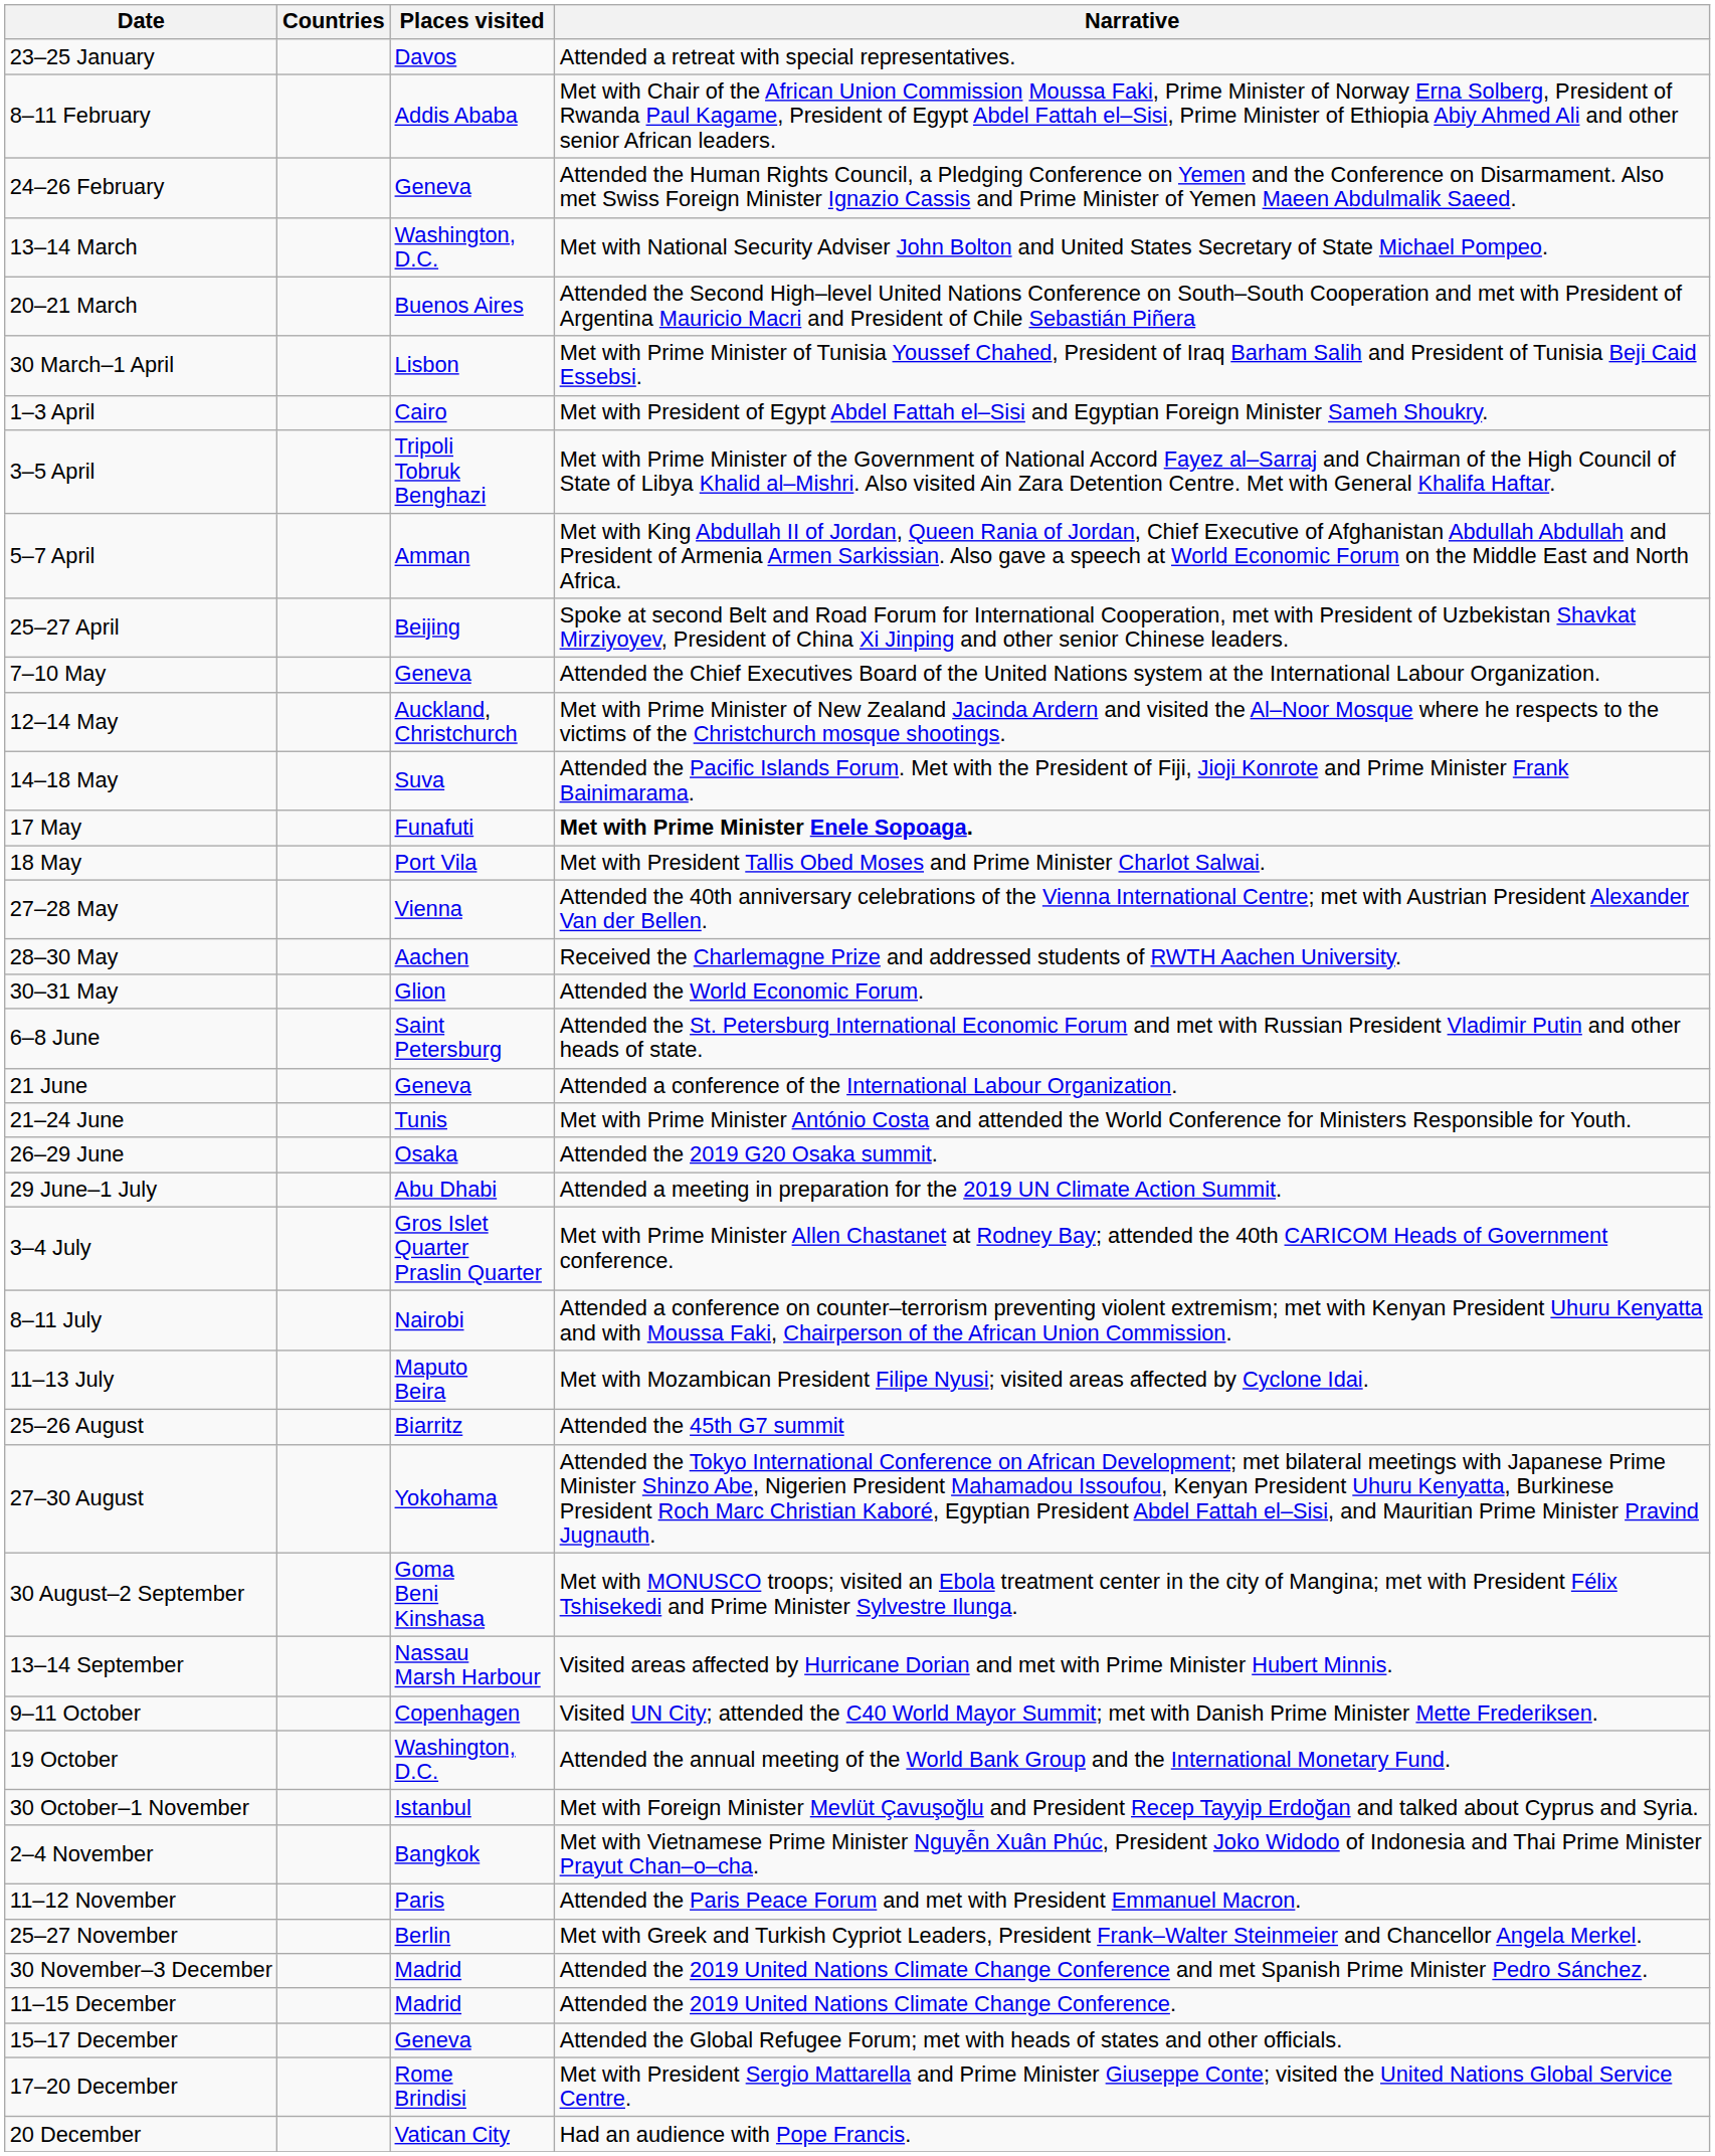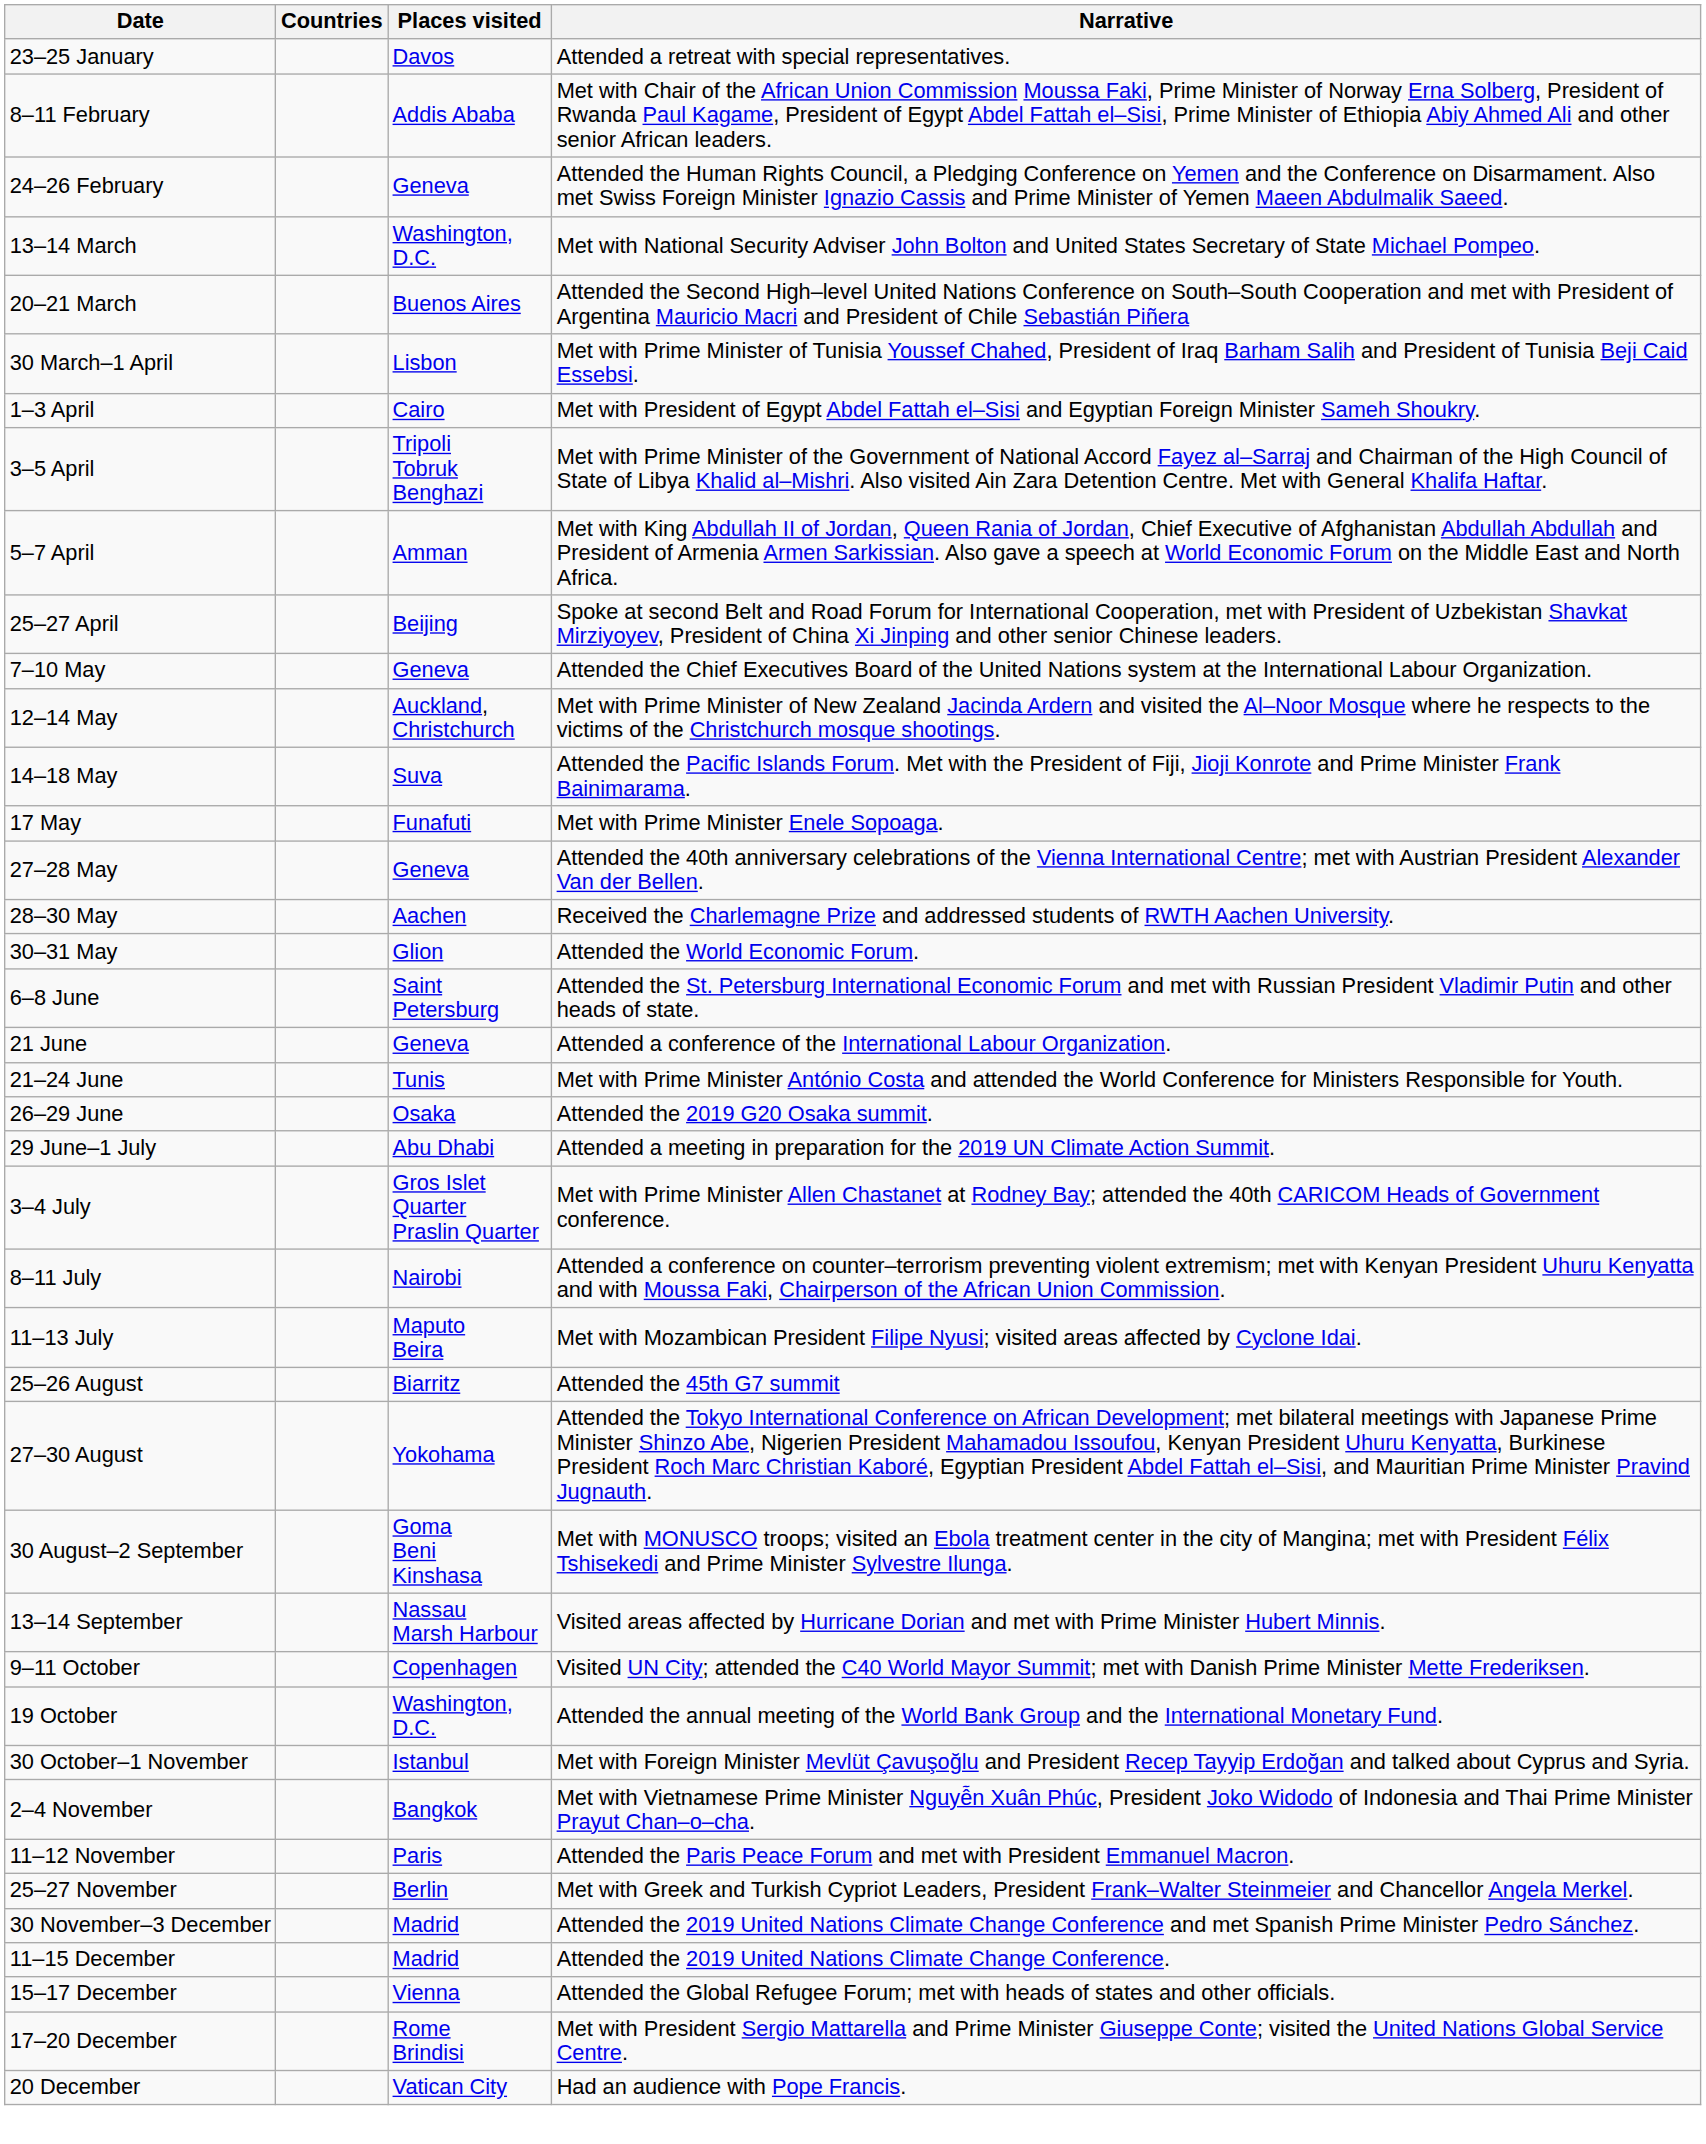 <table class="wikitable" border="1">
 <tr>
 <th>Date</th>
 <th>Countries</th>
 <th>Places visited</th>
 <th>Narrative</th>
 </tr>
 <tr>
 <td nowrap>23–25 January</td>
 <td></td>
 <td><a href='#'>Davos</a></td>
 <td>Attended a retreat with special representatives.</td>
 </tr>
 <tr>
 <td nowrap>8–11 February</td>
 <td></td>
 <td><a href='#'>Addis Ababa</a></td>
 <td>Met with Chair of the <a href='#'>African Union Commission</a> <a href='#'>Moussa Faki</a>, Prime Minister of Norway <a href='#'>Erna Solberg</a>, President of Rwanda <a href='#'>Paul Kagame</a>, President of Egypt <a href='#'>Abdel Fattah el–Sisi</a>, Prime Minister of Ethiopia <a href='#'>Abiy Ahmed Ali</a> and other senior African leaders.</td>
 </tr>
 <tr>
 <td nowrap>24–26 February</td>
 <td></td>
 <td><a href='#'>Geneva</a></td>
 <td>Attended the Human Rights Council, a Pledging Conference on <a href='#'>Yemen</a> and the Conference on Disarmament. Also met Swiss Foreign Minister <a href='#'>Ignazio Cassis</a> and Prime Minister of Yemen <a href='#'>Maeen Abdulmalik Saeed</a>.</td>
 </tr>
 <tr>
 <td nowrap>13–14 March</td>
 <td></td>
 <td><a href='#'>Washington, D.C.</a></td>
 <td>Met with National Security Adviser <a href='#'>John Bolton</a> and United States Secretary of State <a href='#'>Michael Pompeo</a>.</td>
 </tr>
 <tr>
 <td nowrap>20–21 March</td>
 <td></td>
 <td><a href='#'>Buenos Aires</a></td>
 <td>Attended the Second High–level United Nations Conference on South–South Cooperation and met with President of Argentina <a href='#'>Mauricio Macri</a> and President of Chile <a href='#'>Sebastián Piñera</a></td>
 </tr>
 <tr>
 <td nowrap>30 March–1 April</td>
 <td></td>
 <td><a href='#'>Lisbon</a></td>
 <td>Met with Prime Minister of Tunisia <a href='#'>Youssef Chahed</a>, President of Iraq <a href='#'>Barham Salih</a> and President of Tunisia <a href='#'>Beji Caid Essebsi</a>.</td>
 </tr>
 <tr>
 <td nowrap>1–3 April</td>
 <td></td>
 <td><a href='#'>Cairo</a></td>
 <td>Met with President of Egypt <a href='#'>Abdel Fattah el–Sisi</a> and Egyptian Foreign Minister <a href='#'>Sameh Shoukry</a>.</td>
 </tr>
 <tr>
 <td nowrap>3–5 April</td>
 <td></td>
 <td><a href='#'>Tripoli</a><br><a href='#'>Tobruk</a><br><a href='#'>Benghazi</a></td>
 <td>Met with Prime Minister of the Government of National Accord <a href='#'>Fayez al–Sarraj</a> and Chairman of the High Council of State of Libya <a href='#'>Khalid al–Mishri</a>. Also visited Ain Zara Detention Centre. Met with General <a href='#'>Khalifa Haftar</a>.</td>
 </tr>
 <tr>
 <td nowrap>5–7 April</td>
 <td></td>
 <td><a href='#'>Amman</a></td>
 <td>Met with King <a href='#'>Abdullah II of Jordan</a>, <a href='#'>Queen Rania of Jordan</a>, Chief Executive of Afghanistan <a href='#'>Abdullah Abdullah</a> and President of Armenia <a href='#'>Armen Sarkissian</a>. Also gave a speech at <a href='#'>World Economic Forum</a> on the Middle East and North Africa.</td>
 </tr>
 <tr>
 <td nowrap>25–27 April</td>
 <td></td>
 <td><a href='#'>Beijing</a></td>
 <td>Spoke at second Belt and Road Forum for International Cooperation, met with President of Uzbekistan <a href='#'>Shavkat Mirziyoyev</a>, President of China <a href='#'>Xi Jinping</a> and other senior Chinese leaders.</td>
 </tr>
 <tr>
 <td nowrap>7–10 May</td>
 <td></td>
 <td><a href='#'>Geneva</a></td>
 <td>Attended the Chief Executives Board of the United Nations system at the International Labour Organization.</td>
 </tr>
 <tr>
 <td nowrap>12–14 May</td>
 <td></td>
 <td><a href='#'>Auckland</a>, <a href='#'>Christchurch</a></td>
 <td>Met with Prime Minister of New Zealand <a href='#'>Jacinda Ardern</a> and visited the <a href='#'>Al–Noor Mosque</a> where he respects to the victims of the <a href='#'>Christchurch mosque shootings</a>.</td>
 </tr>
 <tr>
 <td nowrap>14–18 May</td>
 <td></td>
 <td><a href='#'>Suva</a></td>
 <td>Attended the <a href='#'>Pacific Islands Forum</a>. Met with the President of Fiji, <a href='#'>Jioji Konrote</a> and Prime Minister <a href='#'>Frank Bainimarama</a>.</td>
 </tr>
 <tr>
 <td nowrap>17 May</td>
 <td></td>
 <td><a href='#'>Funafuti</a></td>
-<td><strong>Met with Prime Minister <a href='#'>Enele Sopoaga</a>.</strong></td>
-</tr>
-<tr>
-<td nowrap>18 May</td>
-<td></td>
-<td><a href='#'>Port Vila</a></td>
-<td>Met with President <a href='#'>Tallis Obed Moses</a> and Prime Minister <a href='#'>Charlot Salwai</a>.</td>
+<td>Met with Prime Minister <a href='#'>Enele Sopoaga</a>.</td>
 </tr>
 <tr>
 <td nowrap>27–28 May</td>
 <td></td>
-<td><a href='#'>Vienna</a></td>
+<td><a href='#'>Geneva</a></td>
 <td>Attended the 40th anniversary celebrations of the <a href='#'>Vienna International Centre</a>; met with Austrian President <a href='#'>Alexander Van der Bellen</a>.</td>
 </tr>
 <tr>
 <td nowrap>28–30 May</td>
 <td></td>
 <td><a href='#'>Aachen</a></td>
 <td>Received the <a href='#'>Charlemagne Prize</a> and addressed students of <a href='#'>RWTH Aachen University</a>.</td>
 </tr>
 <tr>
 <td nowrap>30–31 May</td>
 <td></td>
 <td><a href='#'>Glion</a></td>
 <td>Attended the <a href='#'>World Economic Forum</a>.</td>
 </tr>
 <tr>
 <td nowrap>6–8 June</td>
 <td></td>
 <td><a href='#'>Saint Petersburg</a></td>
 <td>Attended the <a href='#'>St. Petersburg International Economic Forum</a> and met with Russian President <a href='#'>Vladimir Putin</a> and other heads of state.</td>
 </tr>
 <tr>
 <td nowrap>21 June</td>
 <td></td>
 <td><a href='#'>Geneva</a></td>
 <td>Attended a conference of the <a href='#'>International Labour Organization</a>.</td>
 </tr>
 <tr>
 <td nowrap>21–24 June</td>
 <td></td>
 <td><a href='#'>Tunis</a></td>
 <td>Met with Prime Minister <a href='#'>António Costa</a> and attended the World Conference for Ministers Responsible for Youth.</td>
 </tr>
 <tr>
 <td nowrap>26–29 June</td>
 <td></td>
 <td><a href='#'>Osaka</a></td>
 <td>Attended the <a href='#'>2019 G20 Osaka summit</a>.</td>
 </tr>
 <tr>
 <td nowrap>29 June–1 July</td>
 <td></td>
 <td><a href='#'>Abu Dhabi</a></td>
 <td>Attended a meeting in preparation for the <a href='#'>2019 UN Climate Action Summit</a>.</td>
 </tr>
 <tr>
 <td nowrap>3–4 July</td>
 <td></td>
 <td><a href='#'>Gros Islet Quarter</a><br><a href='#'>Praslin Quarter</a></td>
 <td>Met with Prime Minister <a href='#'>Allen Chastanet</a> at <a href='#'>Rodney Bay</a>; attended the 40th <a href='#'>CARICOM Heads of Government</a> conference.</td>
 </tr>
 <tr>
 <td nowrap>8–11 July</td>
 <td></td>
 <td><a href='#'>Nairobi</a></td>
 <td>Attended a conference on counter–terrorism preventing violent extremism; met with Kenyan President <a href='#'>Uhuru Kenyatta</a> and with <a href='#'>Moussa Faki</a>, <a href='#'>Chairperson of the African Union Commission</a>.</td>
 </tr>
 <tr>
 <td nowrap>11–13 July</td>
 <td></td>
 <td><a href='#'>Maputo</a><br><a href='#'>Beira</a></td>
 <td>Met with Mozambican President <a href='#'>Filipe Nyusi</a>; visited areas affected by <a href='#'>Cyclone Idai</a>.</td>
 </tr>
 <tr>
 <td nowrap>25–26 August</td>
 <td></td>
 <td><a href='#'>Biarritz</a></td>
 <td>Attended the <a href='#'>45th G7 summit</a></td>
 </tr>
 <tr>
 <td nowrap>27–30 August</td>
 <td></td>
 <td><a href='#'>Yokohama</a></td>
 <td>Attended the <a href='#'>Tokyo International Conference on African Development</a>; met bilateral meetings with Japanese Prime Minister <a href='#'>Shinzo Abe</a>, Nigerien President <a href='#'>Mahamadou Issoufou</a>, Kenyan President <a href='#'>Uhuru Kenyatta</a>, Burkinese President <a href='#'>Roch Marc Christian Kaboré</a>, Egyptian President <a href='#'>Abdel Fattah el–Sisi</a>, and Mauritian Prime Minister <a href='#'>Pravind Jugnauth</a>.</td>
 </tr>
 <tr>
 <td nowrap>30 August–2 September</td>
 <td></td>
 <td><a href='#'>Goma</a><br><a href='#'>Beni</a><br><a href='#'>Kinshasa</a></td>
 <td>Met with <a href='#'>MONUSCO</a> troops; visited an <a href='#'>Ebola</a> treatment center in the city of Mangina; met with President <a href='#'>Félix Tshisekedi</a> and Prime Minister <a href='#'>Sylvestre Ilunga</a>.</td>
 </tr>
 <tr>
 <td nowrap>13–14 September</td>
 <td></td>
 <td><a href='#'>Nassau</a><br><a href='#'>Marsh Harbour</a></td>
 <td>Visited areas affected by <a href='#'>Hurricane Dorian</a> and met with Prime Minister <a href='#'>Hubert Minnis</a>.</td>
 </tr>
 <tr>
 <td nowrap>9–11 October</td>
 <td></td>
 <td><a href='#'>Copenhagen</a></td>
 <td>Visited <a href='#'>UN City</a>; attended the <a href='#'>C40 World Mayor Summit</a>; met with Danish Prime Minister <a href='#'>Mette Frederiksen</a>.</td>
 </tr>
 <tr>
 <td nowrap>19 October</td>
 <td></td>
 <td><a href='#'>Washington, D.C.</a></td>
 <td>Attended the annual meeting of the <a href='#'>World Bank Group</a> and the <a href='#'>International Monetary Fund</a>.</td>
 </tr>
 <tr>
 <td nowrap>30 October–1 November</td>
 <td></td>
 <td><a href='#'>Istanbul</a></td>
 <td>Met with Foreign Minister <a href='#'>Mevlüt Çavuşoğlu</a> and President <a href='#'>Recep Tayyip Erdoğan</a> and talked about Cyprus and Syria.</td>
 </tr>
 <tr>
 <td nowrap>2–4 November</td>
 <td></td>
 <td><a href='#'>Bangkok</a></td>
 <td>Met with Vietnamese Prime Minister <a href='#'>Nguyễn Xuân Phúc</a>, President <a href='#'>Joko Widodo</a> of Indonesia and Thai Prime Minister <a href='#'>Prayut Chan–o–cha</a>.</td>
 </tr>
 <tr>
 <td nowrap>11–12 November</td>
 <td></td>
 <td><a href='#'>Paris</a></td>
 <td>Attended the <a href='#'>Paris Peace Forum</a> and met with President <a href='#'>Emmanuel Macron</a>.</td>
 </tr>
 <tr>
 <td nowrap>25–27 November</td>
 <td></td>
 <td><a href='#'>Berlin</a></td>
 <td>Met with Greek and Turkish Cypriot Leaders, President <a href='#'>Frank–Walter Steinmeier</a> and Chancellor <a href='#'>Angela Merkel</a>.</td>
 </tr>
 <tr>
 <td nowrap>30 November–3 December</td>
 <td></td>
 <td><a href='#'>Madrid</a></td>
 <td>Attended the <a href='#'>2019 United Nations Climate Change Conference</a> and met Spanish Prime Minister <a href='#'>Pedro Sánchez</a>.</td>
 </tr>
 <tr>
 <td nowrap>11–15 December</td>
 <td></td>
 <td><a href='#'>Madrid</a></td>
 <td>Attended the <a href='#'>2019 United Nations Climate Change Conference</a>.</td>
 </tr>
 <tr>
 <td nowrap>15–17 December</td>
 <td></td>
-<td><a href='#'>Geneva</a></td>
+<td><a href='#'>Vienna</a></td>
 <td>Attended the Global Refugee Forum; met with heads of states and other officials.</td>
 </tr>
 <tr>
 <td nowrap>17–20 December</td>
 <td></td>
 <td><a href='#'>Rome</a><br><a href='#'>Brindisi</a></td>
 <td>Met with President <a href='#'>Sergio Mattarella</a> and Prime Minister <a href='#'>Giuseppe Conte</a>; visited the <a href='#'>United Nations Global Service Centre</a>.</td>
 </tr>
 <tr>
 <td nowrap>20 December</td>
 <td></td>
 <td><a href='#'>Vatican City</a></td>
 <td>Had an audience with <a href='#'>Pope Francis</a>.</td>
 </tr>
 </table>
